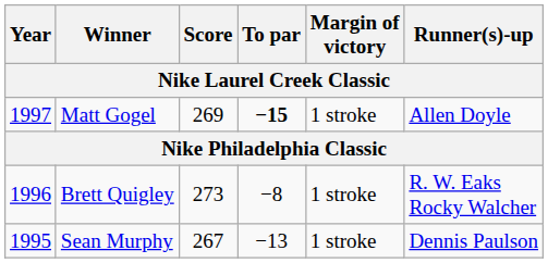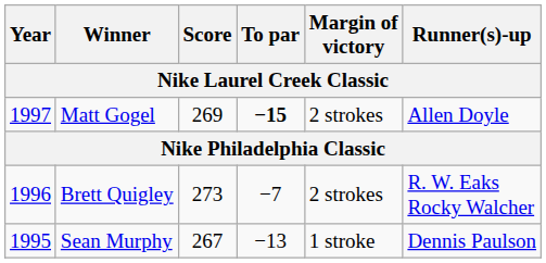 <table class="wikitable" style="font-size:95%">
 <tr>
 <th>Year</th>
 <th>Winner</th>
 <th>Score</th>
 <th>To par</th>
 <th>Margin of<br>victory</th>
 <th>Runner(s)-up</th>
 </tr>
 <tr>
 <th colspan=6>Nike Laurel Creek Classic</th>
 </tr>
 <tr>
 <td><a href='#'>1997</a></td>
 <td> <a href='#'>Matt Gogel</a></td>
 <td align=center>269</td>
 <td align=center><strong>−15</strong></td>
-<td>1 stroke</td>
+<td>2 strokes</td>
 <td> <a href='#'>Allen Doyle</a></td>
 </tr>
 <tr>
 <th colspan=6>Nike Philadelphia Classic</th>
 </tr>
 <tr>
 <td><a href='#'>1996</a></td>
 <td> <a href='#'>Brett Quigley</a></td>
 <td align=center>273</td>
-<td align=center>−8</td>
-<td>1 stroke</td>
+<td align=center>−7</td>
+<td>2 strokes</td>
 <td> <a href='#'>R. W. Eaks</a><br> <a href='#'>Rocky Walcher</a></td>
 </tr>
 <tr>
 <td><a href='#'>1995</a></td>
 <td> <a href='#'>Sean Murphy</a></td>
 <td align=center>267</td>
 <td align=center>−13</td>
 <td>1 stroke</td>
 <td> <a href='#'>Dennis Paulson</a></td>
 </tr>
 </table>
